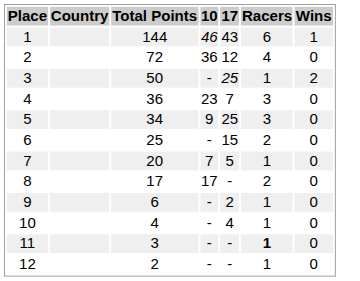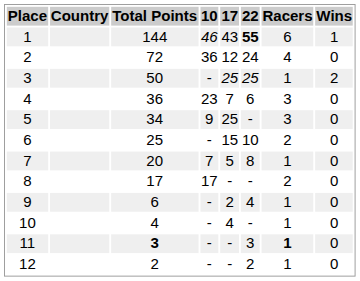 <table border="0" style="border: 1px solid #999; background-color:#FFFFFF; text-align:center">
 <tr align="center" bgcolor="#CCCCCC">
 <th>Place</th>
 <th>Country</th>
 <th>Total Points</th>
 <th>10</th>
 <th>17</th>
+<th>22</th>
 <th>Racers</th>
 <th>Wins</th>
 </tr>
 <tr bgcolor="#EFEFEF">
 <td>1</td>
 <td align="left"></td>
 <td>144</td>
 <td><em>46</em></td>
 <td>43</td>
+<td><strong>55</strong></td>
 <td>6</td>
 <td>1</td>
 </tr>
 <tr>
 <td>2</td>
 <td align="left"></td>
 <td>72</td>
 <td>36</td>
 <td>12</td>
+<td>24</td>
 <td>4</td>
 <td>0</td>
 </tr>
 <tr bgcolor="#EFEFEF">
 <td>3</td>
 <td align="left"></td>
 <td>50</td>
 <td>-</td>
+<td><em>25</em></td>
 <td><em>25</em></td>
 <td>1</td>
 <td>2</td>
 </tr>
 <tr>
 <td>4</td>
 <td align="left"></td>
 <td>36</td>
 <td>23</td>
 <td>7</td>
+<td>6</td>
 <td>3</td>
 <td>0</td>
 </tr>
 <tr bgcolor="#EFEFEF">
 <td>5</td>
 <td align="left"></td>
 <td>34</td>
 <td>9</td>
 <td>25</td>
+<td>-</td>
 <td>3</td>
 <td>0</td>
 </tr>
 <tr>
 <td>6</td>
 <td align="left"></td>
 <td>25</td>
 <td>-</td>
 <td>15</td>
+<td>10</td>
 <td>2</td>
 <td>0</td>
 </tr>
 <tr bgcolor="#EFEFEF">
 <td>7</td>
 <td align="left"></td>
 <td>20</td>
 <td>7</td>
 <td>5</td>
+<td>8</td>
 <td>1</td>
 <td>0</td>
 </tr>
 <tr>
 <td>8</td>
 <td align="left"></td>
 <td>17</td>
 <td>17</td>
+<td>-</td>
 <td>-</td>
 <td>2</td>
 <td>0</td>
 </tr>
 <tr bgcolor="#EFEFEF">
 <td>9</td>
 <td align="left"></td>
 <td>6</td>
 <td>-</td>
 <td>2</td>
+<td>4</td>
 <td>1</td>
 <td>0</td>
 </tr>
 <tr>
 <td>10</td>
 <td align="left"></td>
 <td>4</td>
 <td>-</td>
 <td>4</td>
+<td>-</td>
 <td>1</td>
 <td>0</td>
 </tr>
 <tr bgcolor="#EFEFEF">
 <td>11</td>
 <td align="left"></td>
-<td>3</td>
+<td><strong>3</strong></td>
 <td>-</td>
 <td>-</td>
+<td>3</td>
 <td><strong>1</strong></td>
 <td>0</td>
 </tr>
 <tr>
 <td>12</td>
 <td align="left"></td>
 <td>2</td>
 <td>-</td>
 <td>-</td>
+<td>2</td>
 <td>1</td>
 <td>0</td>
 </tr>
 </table>
